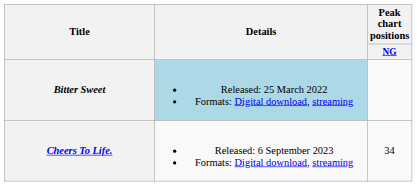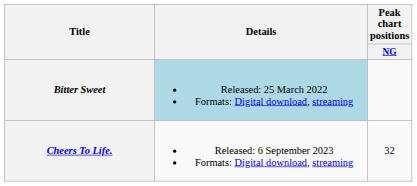 <table class="wikitable plainrowheaders" style="text-align:center;">
 <tr>
 <th scope="col" rowspan="2" style="width:14em;">Title</th>
 <th scope="col" rowspan="2" style="width:20em;">Details</th>
 <th scope="col" colspan="1">Peak chart positions</th>
 </tr>
 <tr>
 <th scope="col" style="width:2.8em;font-size:90%;"><a href='#'>NG</a><br></th>
 </tr>
 <tr>
 <th scope="row"><em>Bitter Sweet</em></th>
 <td style="background: lightblue;"><br><ul><li>Released: 25 March 2022</li><li>Formats: <a href='#'>Digital download</a>, <a href='#'>streaming</a></li></ul></td>
 <td></td>
 </tr>
 <tr>
 <th scope="row"><em><a href='#'>Cheers To Life.</a></em></th>
 <td><br><ul><li>Released: 6 September 2023</li><li>Formats: <a href='#'>Digital download</a>, <a href='#'>streaming</a></li></ul></td>
-<td>34</td>
+<td>32</td>
 </tr>
 </table>
